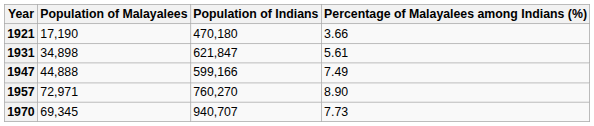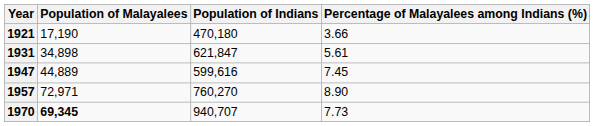 <table class="wikitable">
 <tr>
 <th scope="col">Year</th>
 <th scope="col">Population of Malayalees</th>
 <th scope="col">Population of Indians</th>
 <th scope="col">Percentage of Malayalees among Indians (%)</th>
 </tr>
 <tr>
 <th scope="row">1921</th>
 <td>17,190</td>
 <td>470,180</td>
 <td>3.66</td>
 </tr>
 <tr>
 <th scope="row">1931</th>
 <td>34,898</td>
 <td>621,847</td>
 <td>5.61</td>
 </tr>
 <tr>
 <th scope="row">1947</th>
-<td>44,888</td>
-<td>599,166</td>
-<td>7.49</td>
+<td>44,889</td>
+<td>599,616</td>
+<td>7.45</td>
 </tr>
 <tr>
 <th scope="row">1957</th>
 <td>72,971</td>
 <td>760,270</td>
 <td>8.90</td>
 </tr>
 <tr>
 <th scope="row">1970</th>
-<td>69,345</td>
+<td><strong>69,345</strong></td>
 <td>940,707</td>
 <td>7.73</td>
 </tr>
 </table>
